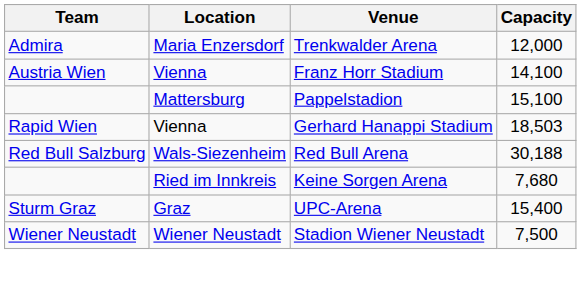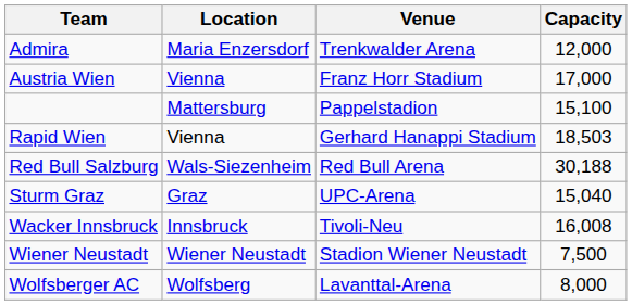 <table class="wikitable sortable">
 <tr>
 <th>Team</th>
 <th>Location</th>
 <th>Venue</th>
 <th>Capacity</th>
 </tr>
 <tr>
 <td><a href='#'>Admira</a></td>
 <td><a href='#'>Maria Enzersdorf</a></td>
 <td><a href='#'>Trenkwalder Arena</a></td>
 <td align="center">12,000</td>
 </tr>
 <tr>
 <td><a href='#'>Austria Wien</a></td>
 <td><a href='#'>Vienna</a></td>
 <td><a href='#'>Franz Horr Stadium</a></td>
-<td align="center">14,100</td>
+<td align="center">17,000</td>
 </tr>
 <tr>
 <td></td>
 <td><a href='#'>Mattersburg</a></td>
 <td><a href='#'>Pappelstadion</a></td>
 <td align="center">15,100</td>
 </tr>
 <tr>
 <td><a href='#'>Rapid Wien</a></td>
 <td>Vienna</td>
 <td><a href='#'>Gerhard Hanappi Stadium</a></td>
 <td align="center">18,503</td>
 </tr>
 <tr>
 <td><a href='#'>Red Bull Salzburg</a></td>
 <td><a href='#'>Wals-Siezenheim</a></td>
 <td><a href='#'>Red Bull Arena</a></td>
 <td align="center">30,188</td>
 </tr>
 <tr>
-<td></td>
-<td><a href='#'>Ried im Innkreis</a></td>
-<td><a href='#'>Keine Sorgen Arena</a></td>
-<td align="center">7,680</td>
-</tr>
-<tr>
 <td><a href='#'>Sturm Graz</a></td>
 <td><a href='#'>Graz</a></td>
 <td><a href='#'>UPC-Arena</a></td>
-<td align="center">15,400</td>
+<td align="center">15,040</td>
+</tr>
+<tr>
+<td><a href='#'>Wacker Innsbruck</a></td>
+<td><a href='#'>Innsbruck</a></td>
+<td><a href='#'>Tivoli-Neu</a></td>
+<td align="center">16,008</td>
 </tr>
 <tr>
 <td><a href='#'>Wiener Neustadt</a></td>
 <td><a href='#'>Wiener Neustadt</a></td>
 <td><a href='#'>Stadion Wiener Neustadt</a></td>
 <td align="center">7,500</td>
 </tr>
+<tr>
+<td><a href='#'>Wolfsberger AC</a></td>
+<td><a href='#'>Wolfsberg</a></td>
+<td><a href='#'>Lavanttal-Arena</a></td>
+<td align="center">8,000</td>
+</tr>
 </table>
